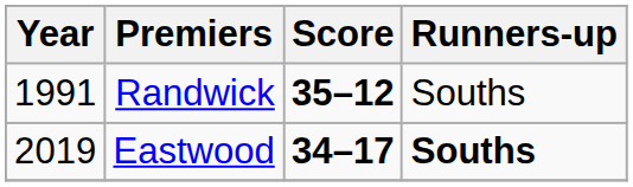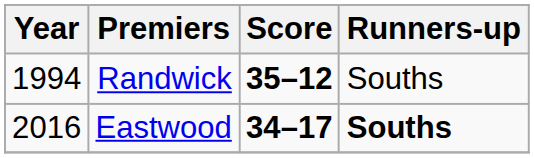 <table class="wikitable">
 <tr>
 <th>Year</th>
 <th>Premiers</th>
 <th>Score</th>
 <th>Runners-up</th>
 </tr>
 <tr>
-<td>1991</td>
+<td>1994</td>
 <td align=right><a href='#'>Randwick</a> </td>
 <td align=center><strong>35–12</strong></td>
 <td> Souths</td>
 </tr>
 <tr>
-<td>2019</td>
+<td>2016</td>
 <td align=right><a href='#'>Eastwood</a> </td>
 <td align=center><strong>34–17</strong></td>
 <td><strong> Souths</strong></td>
 </tr>
 <tr>
 </tr>
 </table>
